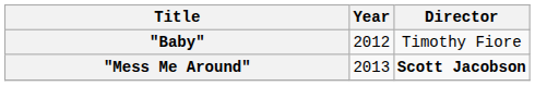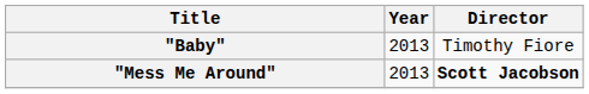 <table class="wikitable plainrowheaders" style="text-align:center;">
 <tr>
 <th scope="col" style="width:22em;">Title</th>
 <th scope="col">Year</th>
 <th scope="col">Director</th>
 </tr>
 <tr>
 <th scope="row">"Baby"</th>
-<td rowspan=1>2012</td>
+<td rowspan=1>2013</td>
 <td rowspan=1>Timothy Fiore</td>
 </tr>
 <tr>
 <th scope="row">"Mess Me Around"</th>
 <td rowspan=1>2013</td>
 <td><strong>Scott Jacobson</strong></td>
 </tr>
 <tr>
 </tr>
 </table>
